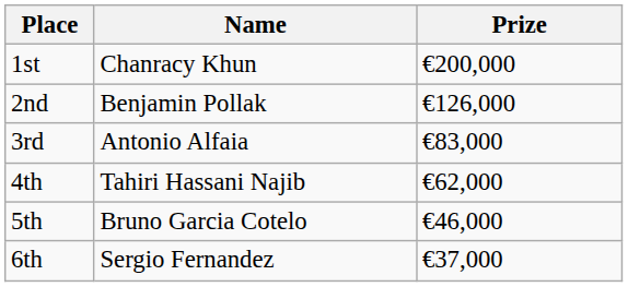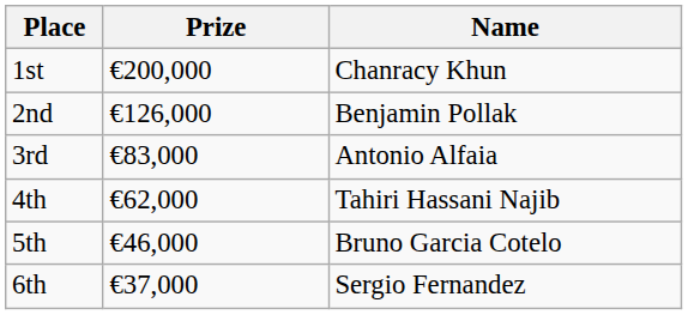 <table class="wikitable">
 <tr>
 <th style="width:50px;">Place</th>
+<th style="width:125px;">Prize</th>
 <th style="width:200px;">Name</th>
-<th style="width:125px;">Prize</th>
 </tr>
 <tr>
 <td>1st</td>
+<td>€200,000</td>
 <td> Chanracy Khun</td>
-<td>€200,000</td>
 </tr>
 <tr>
 <td>2nd</td>
+<td>€126,000</td>
 <td> Benjamin Pollak</td>
-<td>€126,000</td>
 </tr>
 <tr>
 <td>3rd</td>
+<td>€83,000</td>
 <td> Antonio Alfaia</td>
-<td>€83,000</td>
 </tr>
 <tr>
 <td>4th</td>
+<td>€62,000</td>
 <td> Tahiri Hassani Najib</td>
-<td>€62,000</td>
 </tr>
 <tr>
 <td>5th</td>
+<td>€46,000</td>
 <td> Bruno Garcia Cotelo</td>
-<td>€46,000</td>
 </tr>
 <tr>
 <td>6th</td>
+<td>€37,000</td>
 <td> Sergio Fernandez</td>
-<td>€37,000</td>
 </tr>
 </table>
